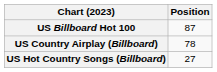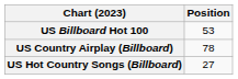 <table class="wikitable sortable plainrowheaders" style="text-align:center">
 <tr>
 <th scope="col">Chart (2023)</th>
 <th scope="col">Position</th>
 </tr>
 <tr>
 <th scope="row">US <em>Billboard</em> Hot 100</th>
-<td>87</td>
+<td>53</td>
 </tr>
 <tr>
 <th scope="row">US Country Airplay (<em>Billboard</em>)</th>
 <td>78</td>
 </tr>
 <tr>
 <th scope="row">US Hot Country Songs (<em>Billboard</em>)</th>
 <td>27</td>
 </tr>
 </table>
